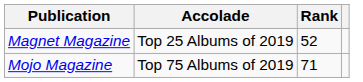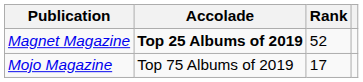 <table class="wikitable sortable">
 <tr>
 <th>Publication</th>
 <th>Accolade</th>
 <th>Rank</th>
 <th class="unsortable"></th>
 </tr>
 <tr>
 <td><em><a href='#'>Magnet Magazine</a></em></td>
-<td>Top 25 Albums of 2019</td>
+<td><strong>Top 25 Albums of 2019</strong></td>
 <td>52</td>
 <td></td>
 </tr>
 <tr>
 <td><em><a href='#'>Mojo Magazine</a></em></td>
 <td>Top 75 Albums of 2019</td>
-<td>71</td>
+<td>17</td>
 <td></td>
 </tr>
 </table>
